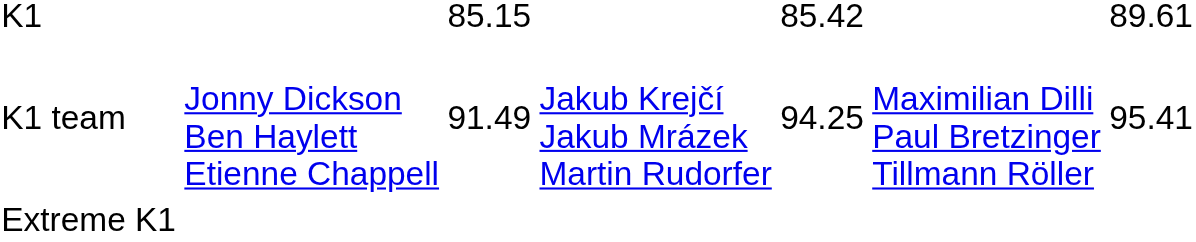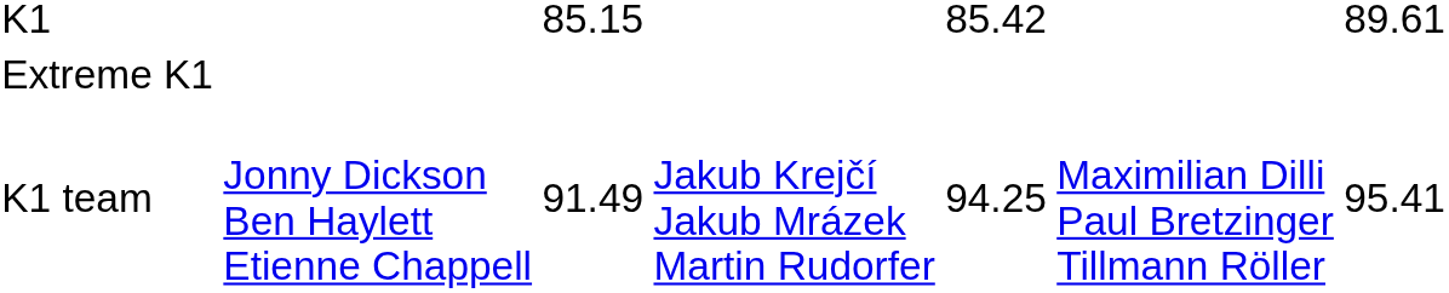 <table>
 <tr>
 <td>K1</td>
 <td></td>
 <td>85.15</td>
 <td></td>
 <td>85.42</td>
 <td></td>
 <td>89.61</td>
 </tr>
 <tr>
+<td>Extreme K1</td>
+<td></td>
+<td></td>
+<td></td>
+<td></td>
+<td></td>
+<td></td>
+</tr>
+<tr>
 <td>K1 team</td>
 <td><br><a href='#'>Jonny Dickson</a><br><a href='#'>Ben Haylett</a><br><a href='#'>Etienne Chappell</a></td>
 <td>91.49</td>
 <td><br><a href='#'>Jakub Krejčí</a><br><a href='#'>Jakub Mrázek</a><br><a href='#'>Martin Rudorfer</a></td>
 <td>94.25</td>
 <td><br><a href='#'>Maximilian Dilli</a><br><a href='#'>Paul Bretzinger</a><br><a href='#'>Tillmann Röller</a></td>
 <td>95.41</td>
 </tr>
-<tr>
-<td>Extreme K1</td>
-<td></td>
-<td></td>
-<td></td>
-<td></td>
-<td></td>
-<td></td>
-</tr>
 </table>
